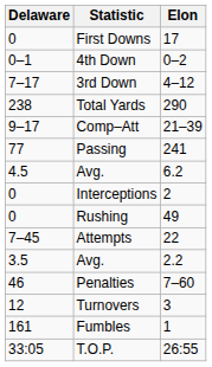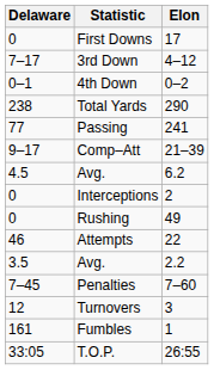 <table class="wikitable">
 <tr>
 <th>Delaware</th>
 <th>Statistic</th>
 <th>Elon</th>
 </tr>
 <tr>
 <td>0</td>
 <td>First Downs</td>
 <td>17</td>
 </tr>
 <tr>
+<td>7–17</td>
+<td>3rd Down</td>
+<td>4–12</td>
+</tr>
+<tr>
 <td>0–1</td>
 <td>4th Down</td>
 <td>0–2</td>
-</tr>
-<tr>
-<td>7–17</td>
-<td>3rd Down</td>
-<td>4–12</td>
 </tr>
 <tr>
 <td>238</td>
 <td>Total Yards</td>
 <td>290</td>
 </tr>
 <tr>
+<td>77</td>
+<td>Passing</td>
+<td>241</td>
+</tr>
+<tr>
 <td>9–17</td>
 <td>Comp–Att</td>
 <td>21–39</td>
-</tr>
-<tr>
-<td>77</td>
-<td>Passing</td>
-<td>241</td>
 </tr>
 <tr>
 <td>4.5</td>
 <td>Avg.</td>
 <td>6.2</td>
 </tr>
 <tr>
 <td>0</td>
 <td>Interceptions</td>
 <td>2</td>
 </tr>
 <tr>
 <td>0</td>
 <td>Rushing</td>
 <td>49</td>
 </tr>
 <tr>
-<td>7–45</td>
+<td>46</td>
 <td>Attempts</td>
 <td>22</td>
 </tr>
 <tr>
 <td>3.5</td>
 <td>Avg.</td>
 <td>2.2</td>
 </tr>
 <tr>
-<td>46</td>
+<td>7–45</td>
 <td>Penalties</td>
 <td>7–60</td>
 </tr>
 <tr>
 <td>12</td>
 <td>Turnovers</td>
 <td>3</td>
 </tr>
 <tr>
 <td>161</td>
 <td>Fumbles</td>
 <td>1</td>
 </tr>
 <tr>
 <td>33:05</td>
 <td>T.O.P.</td>
 <td>26:55</td>
 </tr>
 </table>
